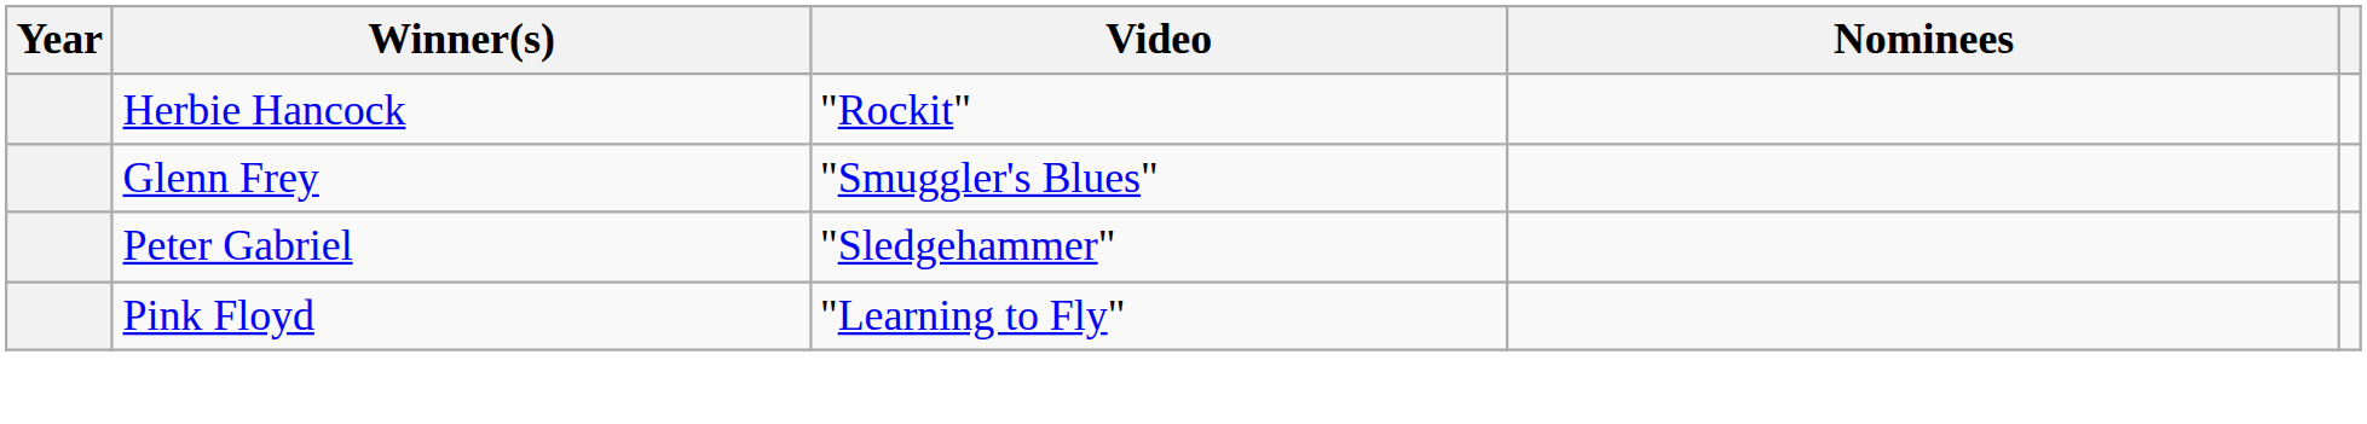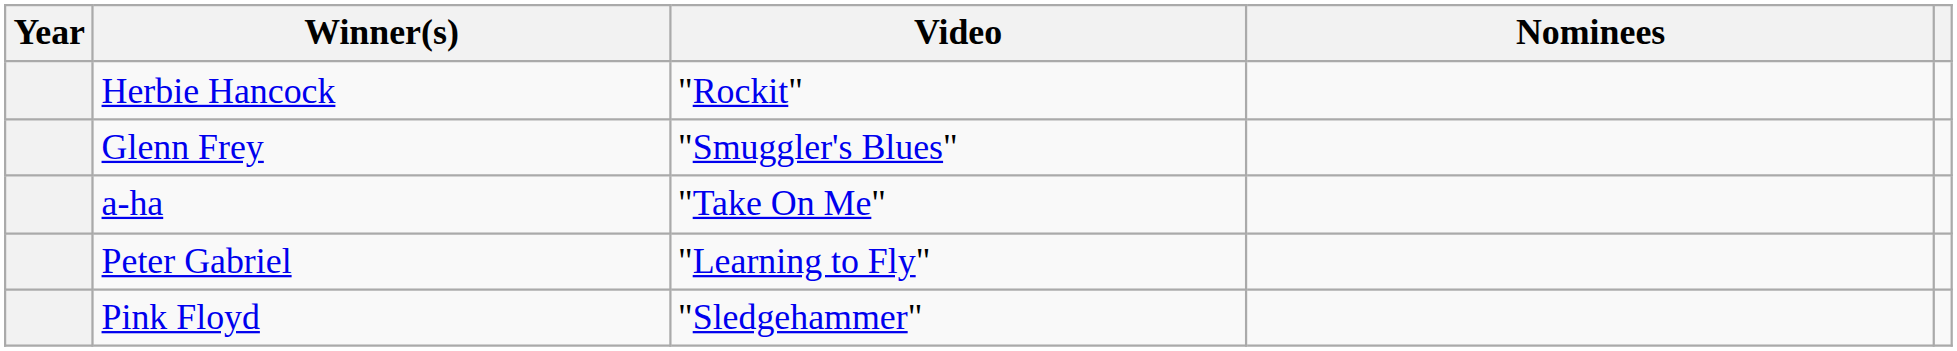 <table class="wikitable sortable">
 <tr>
 <th scope="col">Year</th>
 <th scope="col" style="width:250px;">Winner(s)</th>
 <th scope="col" style="width:250px;">Video</th>
 <th scope="col" style="width:300px;">Nominees</th>
 <th scope="col" class="unsortable"></th>
 </tr>
 <tr>
 <th scope="row"></th>
 <td><a href='#'>Herbie Hancock</a></td>
 <td>"<a href='#'>Rockit</a>"</td>
 <td></td>
 <td align="center"></td>
 </tr>
 <tr>
 <th scope="row"></th>
 <td><a href='#'>Glenn Frey</a></td>
 <td>"<a href='#'>Smuggler's Blues</a>"</td>
 <td></td>
 <td align="center"></td>
 </tr>
 <tr>
 <th scope="row"></th>
+<td><a href='#'>a-ha</a></td>
+<td>"<a href='#'>Take On Me</a>"</td>
+<td></td>
+<td align="center"></td>
+</tr>
+<tr>
+<th scope="row"></th>
 <td><a href='#'>Peter Gabriel</a></td>
-<td>"<a href='#'>Sledgehammer</a>"</td>
+<td>"<a href='#'>Learning to Fly</a>"</td>
 <td></td>
 <td align="center"></td>
 </tr>
 <tr>
 <th scope="row"></th>
 <td><a href='#'>Pink Floyd</a></td>
-<td>"<a href='#'>Learning to Fly</a>"</td>
+<td>"<a href='#'>Sledgehammer</a>"</td>
 <td></td>
 <td align="center"></td>
 </tr>
 </table>
